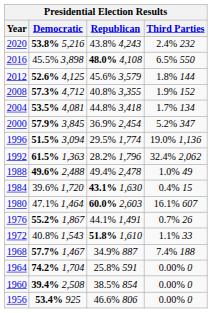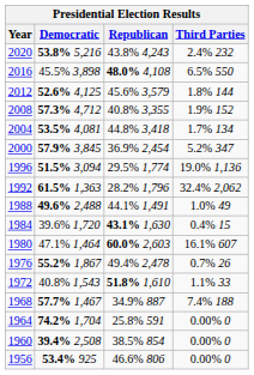 <table class="wikitable">
 <tr>
 <th colspan="4">Presidential Election Results</th>
 </tr>
 <tr>
 <th>Year</th>
 <th><a href='#'>Democratic</a></th>
 <th><a href='#'>Republican</a></th>
 <th><a href='#'>Third Parties</a></th>
 </tr>
 <tr>
 <td align="center" ><a href='#'>2020</a></td>
 <td align="center" ><strong>53.8%</strong> <em>5,216</em></td>
 <td align="center" >43.8% <em>4,243</em></td>
 <td align="center" >2.4% <em>232</em></td>
 </tr>
 <tr>
 <td align="center" ><a href='#'>2016</a></td>
 <td align="center" >45.5% <em>3,898</em></td>
 <td align="center" ><strong>48.0%</strong> <em>4,108</em></td>
 <td align="center" >6.5% <em>550</em></td>
 </tr>
 <tr>
 <td align="center" ><a href='#'>2012</a></td>
 <td align="center" ><strong>52.6%</strong> <em>4,125</em></td>
 <td align="center" >45.6% <em>3,579</em></td>
 <td align="center" >1.8% <em>144</em></td>
 </tr>
 <tr>
 <td align="center" ><a href='#'>2008</a></td>
 <td align="center" ><strong>57.3%</strong> <em>4,712</em></td>
 <td align="center" >40.8% <em>3,355</em></td>
 <td align="center" >1.9% <em>152</em></td>
 </tr>
 <tr>
 <td align="center" ><a href='#'>2004</a></td>
 <td align="center" ><strong>53.5%</strong> <em>4,081</em></td>
 <td align="center" >44.8% <em>3,418</em></td>
 <td align="center" >1.7% <em>134</em></td>
 </tr>
 <tr>
 <td align="center" ><a href='#'>2000</a></td>
 <td align="center" ><strong>57.9%</strong> <em>3,845</em></td>
 <td align="center" >36.9% <em>2,454</em></td>
 <td align="center" >5.2% <em>347</em></td>
 </tr>
 <tr>
 <td align="center" ><a href='#'>1996</a></td>
 <td align="center" ><strong>51.5%</strong> <em>3,094</em></td>
 <td align="center" >29.5% <em>1,774</em></td>
 <td align="center" >19.0% <em>1,136</em></td>
 </tr>
 <tr>
 <td align="center" ><a href='#'>1992</a></td>
 <td align="center" ><strong>61.5%</strong> <em>1,363</em></td>
 <td align="center" >28.2% <em>1,796</em></td>
 <td align="center" >32.4% <em>2,062</em></td>
 </tr>
 <tr>
 <td align="center" ><a href='#'>1988</a></td>
 <td align="center" ><strong>49.6%</strong> <em>2,488</em></td>
-<td align="center" >49.4% <em>2,478</em></td>
+<td align="center" >44.1% <em>1,491</em></td>
 <td align="center" >1.0% <em>49</em></td>
 </tr>
 <tr>
 <td align="center" ><a href='#'>1984</a></td>
 <td align="center" >39.6% <em>1,720</em></td>
 <td align="center" ><strong>43.1%</strong> <em>1,630</em></td>
 <td align="center" >0.4% <em>15</em></td>
 </tr>
 <tr>
 <td align="center" ><a href='#'>1980</a></td>
 <td align="center" >47.1% <em>1,464</em></td>
 <td align="center" ><strong>60.0%</strong> <em>2,603</em></td>
 <td align="center" >16.1% <em>607</em></td>
 </tr>
 <tr>
 <td align="center" ><a href='#'>1976</a></td>
 <td align="center" ><strong>55.2%</strong> <em>1,867</em></td>
-<td align="center" >44.1% <em>1,491</em></td>
+<td align="center" >49.4% <em>2,478</em></td>
 <td align="center" >0.7% <em>26</em></td>
 </tr>
 <tr>
 <td align="center" ><a href='#'>1972</a></td>
 <td align="center" >40.8% <em>1,543</em></td>
 <td align="center" ><strong>51.8%</strong> <em>1,610</em></td>
 <td align="center" >1.1% <em>33</em></td>
 </tr>
 <tr>
 <td align="center" ><a href='#'>1968</a></td>
 <td align="center" ><strong>57.7%</strong> <em>1,467</em></td>
 <td align="center" >34.9% <em>887</em></td>
 <td align="center" >7.4% <em>188</em></td>
 </tr>
 <tr>
 <td align="center" ><a href='#'>1964</a></td>
 <td align="center" ><strong>74.2%</strong> <em>1,704</em></td>
 <td align="center" >25.8% <em>591</em></td>
 <td align="center" >0.00% <em>0</em></td>
 </tr>
 <tr>
 <td align="center" ><a href='#'>1960</a></td>
 <td align="center" ><strong>39.4%</strong> <em>2,508</em></td>
 <td align="center" >38.5% <em>854</em></td>
 <td align="center" >0.00% <em>0</em></td>
 </tr>
 <tr>
 <td align="center" ><a href='#'>1956</a></td>
 <td align="center" ><strong>53.4%</strong> <em>925</em></td>
 <td align="center" >46.6% <em>806</em></td>
 <td align="center" >0.00% <em>0</em></td>
 </tr>
 </table>
